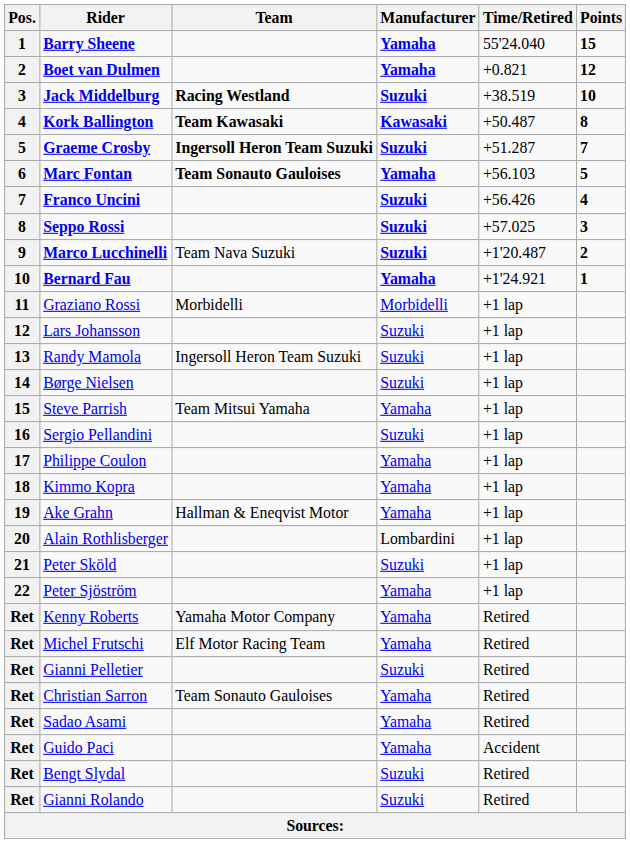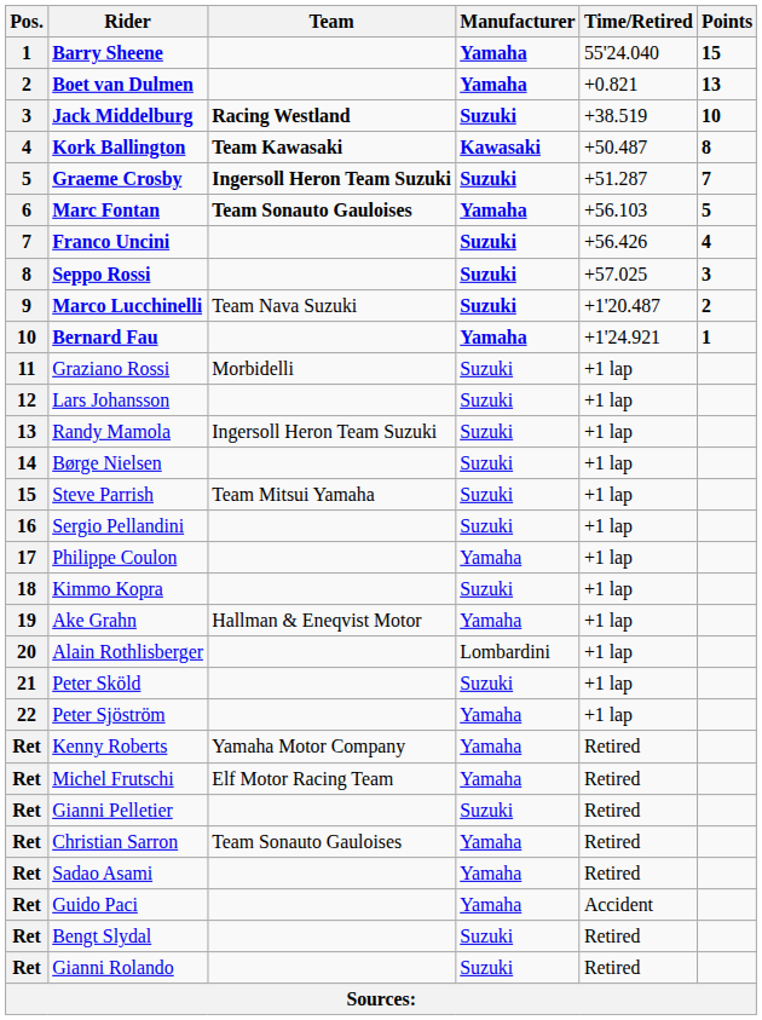 <table class="wikitable" style="font-size: 95%;">
 <tr>
 <th>Pos.</th>
 <th>Rider</th>
 <th>Team</th>
 <th>Manufacturer</th>
 <th>Time/Retired</th>
 <th>Points</th>
 </tr>
 <tr>
 <th>1</th>
 <td> <strong><a href='#'>Barry Sheene</a></strong></td>
 <td></td>
 <td><strong><a href='#'>Yamaha</a></strong></td>
 <td>55'24.040</td>
 <td><strong>15</strong></td>
 </tr>
 <tr>
 <th>2</th>
 <td> <strong><a href='#'>Boet van Dulmen</a></strong></td>
 <td></td>
 <td><strong><a href='#'>Yamaha</a></strong></td>
 <td>+0.821</td>
-<td><strong>12</strong></td>
+<td><strong>13</strong></td>
 </tr>
 <tr>
 <th>3</th>
 <td> <strong><a href='#'>Jack Middelburg</a></strong></td>
 <td><strong>Racing Westland</strong></td>
 <td><strong><a href='#'>Suzuki</a></strong></td>
 <td>+38.519</td>
 <td><strong>10</strong></td>
 </tr>
 <tr>
 <th>4</th>
 <td> <strong><a href='#'>Kork Ballington</a></strong></td>
 <td><strong>Team Kawasaki</strong></td>
 <td><strong><a href='#'>Kawasaki</a></strong></td>
 <td>+50.487</td>
 <td><strong>8</strong></td>
 </tr>
 <tr>
 <th>5</th>
 <td> <strong><a href='#'>Graeme Crosby</a></strong></td>
 <td><strong>Ingersoll Heron Team Suzuki</strong></td>
 <td><strong><a href='#'>Suzuki</a></strong></td>
 <td>+51.287</td>
 <td><strong>7</strong></td>
 </tr>
 <tr>
 <th>6</th>
 <td> <strong><a href='#'>Marc Fontan</a></strong></td>
 <td><strong>Team Sonauto Gauloises</strong></td>
 <td><strong><a href='#'>Yamaha</a></strong></td>
 <td>+56.103</td>
 <td><strong>5</strong></td>
 </tr>
 <tr>
 <th>7</th>
 <td> <strong><a href='#'>Franco Uncini</a></strong></td>
 <td></td>
 <td><strong><a href='#'>Suzuki</a></strong></td>
 <td>+56.426</td>
 <td><strong>4</strong></td>
 </tr>
 <tr>
 <th>8</th>
 <td> <strong><a href='#'>Seppo Rossi</a></strong></td>
 <td></td>
 <td><strong><a href='#'>Suzuki</a></strong></td>
 <td>+57.025</td>
 <td><strong>3</strong></td>
 </tr>
 <tr>
 <th>9</th>
 <td> <strong><a href='#'>Marco Lucchinelli</a></strong></td>
 <td>Team Nava Suzuki</td>
 <td><strong><a href='#'>Suzuki</a></strong></td>
 <td>+1'20.487</td>
 <td><strong>2</strong></td>
 </tr>
 <tr>
 <th>10</th>
 <td> <strong><a href='#'>Bernard Fau</a></strong></td>
 <td></td>
 <td><strong><a href='#'>Yamaha</a></strong></td>
 <td>+1'24.921</td>
 <td><strong>1</strong></td>
 </tr>
 <tr>
 <th>11</th>
 <td> <a href='#'>Graziano Rossi</a></td>
 <td>Morbidelli</td>
-<td><a href='#'>Morbidelli</a></td>
+<td><a href='#'>Suzuki</a></td>
 <td>+1 lap</td>
 <td></td>
 </tr>
 <tr>
 <th>12</th>
 <td> <a href='#'>Lars Johansson</a></td>
 <td></td>
 <td><a href='#'>Suzuki</a></td>
 <td>+1 lap</td>
 <td></td>
 </tr>
 <tr>
 <th>13</th>
 <td> <a href='#'>Randy Mamola</a></td>
 <td>Ingersoll Heron Team Suzuki</td>
 <td><a href='#'>Suzuki</a></td>
 <td>+1 lap</td>
 <td></td>
 </tr>
 <tr>
 <th>14</th>
 <td> <a href='#'>Børge Nielsen</a></td>
 <td></td>
 <td><a href='#'>Suzuki</a></td>
 <td>+1 lap</td>
 <td></td>
 </tr>
 <tr>
 <th>15</th>
 <td> <a href='#'>Steve Parrish</a></td>
 <td>Team Mitsui Yamaha</td>
-<td><a href='#'>Yamaha</a></td>
+<td><a href='#'>Suzuki</a></td>
 <td>+1 lap</td>
 <td></td>
 </tr>
 <tr>
 <th>16</th>
 <td> <a href='#'>Sergio Pellandini</a></td>
 <td></td>
 <td><a href='#'>Suzuki</a></td>
 <td>+1 lap</td>
 <td></td>
 </tr>
 <tr>
 <th>17</th>
 <td> <a href='#'>Philippe Coulon</a></td>
 <td></td>
 <td><a href='#'>Yamaha</a></td>
 <td>+1 lap</td>
 <td></td>
 </tr>
 <tr>
 <th>18</th>
 <td> <a href='#'>Kimmo Kopra</a></td>
 <td></td>
-<td><a href='#'>Yamaha</a></td>
+<td><a href='#'>Suzuki</a></td>
 <td>+1 lap</td>
 <td></td>
 </tr>
 <tr>
 <th>19</th>
 <td> <a href='#'>Ake Grahn</a></td>
 <td>Hallman & Eneqvist Motor</td>
 <td><a href='#'>Yamaha</a></td>
 <td>+1 lap</td>
 <td></td>
 </tr>
 <tr>
 <th>20</th>
 <td> <a href='#'>Alain Rothlisberger</a></td>
 <td></td>
 <td>Lombardini</td>
 <td>+1 lap</td>
 <td></td>
 </tr>
 <tr>
 <th>21</th>
 <td> <a href='#'>Peter Sköld</a></td>
 <td></td>
 <td><a href='#'>Suzuki</a></td>
 <td>+1 lap</td>
 <td></td>
 </tr>
 <tr>
 <th>22</th>
 <td> <a href='#'>Peter Sjöström</a></td>
 <td></td>
 <td><a href='#'>Yamaha</a></td>
 <td>+1 lap</td>
 <td></td>
 </tr>
 <tr>
 <th>Ret</th>
 <td> <a href='#'>Kenny Roberts</a></td>
 <td>Yamaha Motor Company</td>
 <td><a href='#'>Yamaha</a></td>
 <td>Retired</td>
 <td></td>
 </tr>
 <tr>
 <th>Ret</th>
 <td> <a href='#'>Michel Frutschi</a></td>
 <td>Elf Motor Racing Team</td>
 <td><a href='#'>Yamaha</a></td>
 <td>Retired</td>
 <td></td>
 </tr>
 <tr>
 <th>Ret</th>
 <td> <a href='#'>Gianni Pelletier</a></td>
 <td></td>
 <td><a href='#'>Suzuki</a></td>
 <td>Retired</td>
 <td></td>
 </tr>
 <tr>
 <th>Ret</th>
 <td> <a href='#'>Christian Sarron</a></td>
 <td>Team Sonauto Gauloises</td>
 <td><a href='#'>Yamaha</a></td>
 <td>Retired</td>
 <td></td>
 </tr>
 <tr>
 <th>Ret</th>
 <td> <a href='#'>Sadao Asami</a></td>
 <td></td>
 <td><a href='#'>Yamaha</a></td>
 <td>Retired</td>
 <td></td>
 </tr>
 <tr>
 <th>Ret</th>
 <td> <a href='#'>Guido Paci</a></td>
 <td></td>
 <td><a href='#'>Yamaha</a></td>
 <td>Accident</td>
 <td></td>
 </tr>
 <tr>
 <th>Ret</th>
 <td> <a href='#'>Bengt Slydal</a></td>
 <td></td>
 <td><a href='#'>Suzuki</a></td>
 <td>Retired</td>
 <td></td>
 </tr>
 <tr>
 <th>Ret</th>
 <td> <a href='#'>Gianni Rolando</a></td>
 <td></td>
 <td><a href='#'>Suzuki</a></td>
 <td>Retired</td>
 <td></td>
 </tr>
 <tr>
 <th colspan=8>Sources:</th>
 </tr>
 </table>
